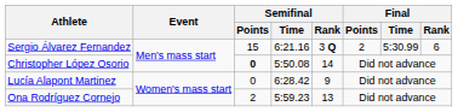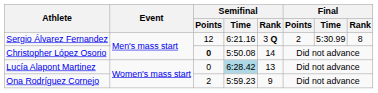 <table class="wikitable" style="font-size:90%">
 <tr>
 <th rowspan=2>Athlete</th>
 <th rowspan=2>Event</th>
 <th colspan=3>Semifinal</th>
 <th colspan=3>Final</th>
 </tr>
 <tr>
 <th>Points</th>
 <th>Time</th>
 <th>Rank</th>
 <th>Points</th>
 <th>Time</th>
 <th>Rank</th>
 </tr>
 <tr align=center>
 <td align=left><a href='#'>Sergio Álvarez Fernandez</a></td>
 <td align=left rowspan=2><a href='#'>Men's mass start</a></td>
-<td>15</td>
+<td>12</td>
 <td>6:21.16</td>
 <td>3 <strong>Q</strong></td>
 <td>2</td>
 <td>5:30.99</td>
-<td>6</td>
+<td>8</td>
 </tr>
 <tr align=center>
 <td align=left><a href='#'>Christopher López Osorio</a></td>
 <td><strong>0</strong></td>
 <td>5:50.08</td>
 <td>14</td>
 <td colspan=3>Did not advance</td>
 </tr>
 <tr align=center>
 <td align=left><a href='#'>Lucía Alapont Martinez</a></td>
 <td align=left rowspan=2><a href='#'>Women's mass start</a></td>
 <td>0</td>
-<td>6:28.42</td>
-<td>9</td>
+<td style="background: lightblue;">6:28.42</td>
+<td>13</td>
 <td colspan=3>Did not advance</td>
 </tr>
 <tr align=center>
 <td align=left><a href='#'>Ona Rodríguez Cornejo</a></td>
 <td>2</td>
 <td>5:59.23</td>
-<td>13</td>
+<td>9</td>
 <td colspan=3>Did not advance</td>
 </tr>
 </table>
